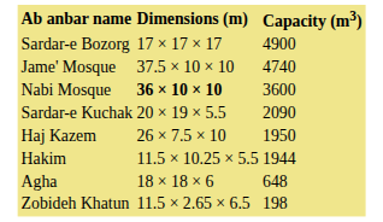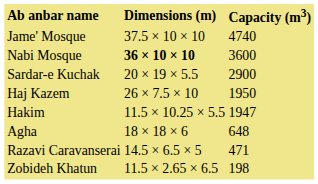 <table style="background:khaki;margin:1em auto;">
 <tr>
 <td><strong>Ab anbar name</strong></td>
 <td><strong>Dimensions (m)</strong></td>
 <td><strong>Capacity (m<sup>3</sup>)</strong></td>
-</tr>
-<tr>
-<td>Sardar-e Bozorg</td>
-<td>17 × 17 × 17</td>
-<td>4900</td>
 </tr>
 <tr>
 <td>Jame' Mosque</td>
 <td>37.5 × 10 × 10</td>
 <td>4740</td>
 </tr>
 <tr>
 <td>Nabi Mosque</td>
 <td><strong>36 × 10 × 10</strong></td>
 <td>3600</td>
 </tr>
 <tr>
 <td>Sardar-e Kuchak</td>
 <td>20 × 19 × 5.5</td>
-<td>2090</td>
+<td>2900</td>
 </tr>
 <tr>
 <td>Haj Kazem</td>
 <td>26 × 7.5 × 10</td>
 <td>1950</td>
 </tr>
 <tr>
 <td>Hakim</td>
 <td>11.5 × 10.25 × 5.5</td>
-<td>1944</td>
+<td>1947</td>
 </tr>
 <tr>
 <td>Agha</td>
 <td>18 × 18 × 6</td>
 <td>648</td>
 </tr>
 <tr>
+<td>Razavi Caravanserai</td>
+<td>14.5 × 6.5 × 5</td>
+<td>471</td>
+</tr>
+<tr>
 <td>Zobideh Khatun</td>
 <td>11.5 × 2.65 × 6.5</td>
 <td>198</td>
 </tr>
 </table>
